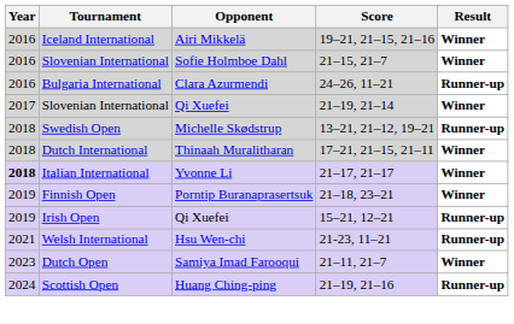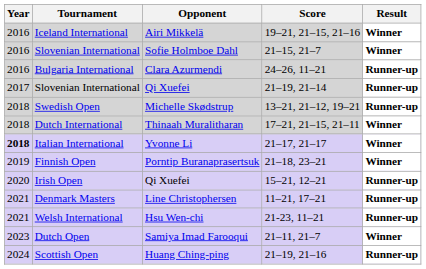 <table class="sortable wikitable" style="font-size: 90%;">
 <tr>
 <th>Year</th>
 <th>Tournament</th>
 <th>Opponent</th>
 <th>Score</th>
 <th>Result</th>
 </tr>
 <tr style="background:#D5D5D5">
 <td align="center">2016</td>
 <td align="left"><a href='#'>Iceland International</a></td>
 <td align="left"> <a href='#'>Airi Mikkelä</a></td>
 <td align="left">19–21, 21–15, 21–16</td>
 <td style="text-align:left; background:white"> <strong>Winner</strong></td>
 </tr>
 <tr style="background:#D5D5D5">
 <td align="center">2016</td>
 <td align="left"><a href='#'>Slovenian International</a></td>
 <td align="left"> <a href='#'>Sofie Holmboe Dahl</a></td>
 <td align="left">21–15, 21–7</td>
 <td style="text-align:left; background:white"> <strong>Winner</strong></td>
 </tr>
 <tr style="background:#D5D5D5">
 <td align="center">2016</td>
 <td align="left"><a href='#'>Bulgaria International</a></td>
 <td align="left"> <a href='#'>Clara Azurmendi</a></td>
 <td align="left">24–26, 11–21</td>
 <td style="text-align:left; background:white"> <strong>Runner-up</strong></td>
 </tr>
 <tr style="background:#D5D5D5">
 <td align="center">2017</td>
 <td align="left">Slovenian International</td>
 <td align="left"> <a href='#'>Qi Xuefei</a></td>
 <td align="left">21–19, 21–14</td>
-<td style="text-align:left; background:white"> <strong>Winner</strong></td>
+<td style="text-align:left; background:white"> <strong>Runner-up</strong></td>
 </tr>
 <tr style="background:#D5D5D5">
 <td align="center">2018</td>
 <td align="left"><a href='#'>Swedish Open</a></td>
 <td align="left"> <a href='#'>Michelle Skødstrup</a></td>
 <td align="left">13–21, 21–12, 19–21</td>
 <td style="text-align:left; background:white"> <strong>Runner-up</strong></td>
 </tr>
 <tr style="background:#D5D5D5">
 <td align="center">2018</td>
 <td align="left"><a href='#'>Dutch International</a></td>
 <td align="left"> <a href='#'>Thinaah Muralitharan</a></td>
 <td align="left">17–21, 21–15, 21–11</td>
 <td style="text-align:left; background:white"> <strong>Winner</strong></td>
 </tr>
 <tr style="background:#D8CEF6">
 <td align="center"><strong>2018</strong></td>
 <td align="left"><a href='#'>Italian International</a></td>
 <td align="left"> <a href='#'>Yvonne Li</a></td>
 <td align="left">21–17, 21–17</td>
 <td style="text-align:left; background:white"> <strong>Winner</strong></td>
 </tr>
 <tr style="background:#D8CEF6">
 <td align="center">2019</td>
 <td align="left"><a href='#'>Finnish Open</a></td>
 <td align="left"> <a href='#'>Porntip Buranaprasertsuk</a></td>
 <td align="left">21–18, 23–21</td>
 <td style="text-align:left; background:white"> <strong>Winner</strong></td>
 </tr>
 <tr style="background:#D8CEF6">
-<td align="center">2019</td>
+<td align="center">2020</td>
 <td align="left"><a href='#'>Irish Open</a></td>
 <td align="left"> Qi Xuefei</td>
 <td align="left">15–21, 12–21</td>
+<td style="text-align:left; background:white"> <strong>Runner-up</strong></td>
+</tr>
+<tr bgcolor="#D8CEF6">
+<td align="center">2021</td>
+<td align="left"><a href='#'>Denmark Masters</a></td>
+<td align="left"> <a href='#'>Line Christophersen</a></td>
+<td align="left">11–21, 17–21</td>
 <td style="text-align:left; background:white"> <strong>Runner-up</strong></td>
 </tr>
 <tr bgcolor="#D8CEF6">
 <td align="center">2021</td>
 <td align="left"><a href='#'>Welsh International</a></td>
 <td align="left"> <a href='#'>Hsu Wen-chi</a></td>
 <td align="left">21-23, 11–21</td>
 <td style="text-align:left; background:white"> <strong>Runner-up</strong></td>
 </tr>
 <tr style="background:#D8CEF6">
 <td align="center">2023</td>
 <td align="left"><a href='#'>Dutch Open</a></td>
 <td align="left"> <a href='#'>Samiya Imad Farooqui</a></td>
 <td align="left">21–11, 21–7</td>
 <td style="text-align:left; background:white"> <strong>Winner</strong></td>
 </tr>
 <tr style="background:#D8CEF6">
 <td align="center">2024</td>
 <td align="left"><a href='#'>Scottish Open</a></td>
 <td align="left"> <a href='#'>Huang Ching-ping</a></td>
 <td align="left">21–19, 21–16</td>
 <td style="text-align:left; background:white"> <strong>Runner-up</strong></td>
 </tr>
 </table>
